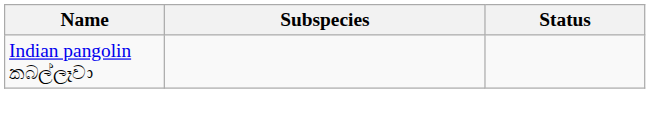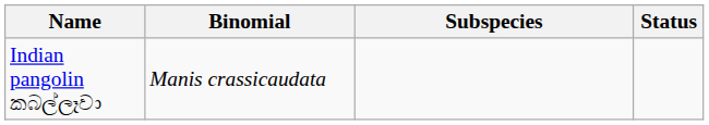 <table width=60% class="wikitable">
 <tr>
 <th width=20%>Name</th>
+<th width=30%>Binomial</th>
 <th width=40%>Subspecies</th>
 <th width=20%>Status</th>
 </tr>
 <tr>
 <td><a href='#'>Indian pangolin</a><br>කබල්ලෑවා<br></td>
+<td><em>Manis crassicaudata</em></td>
 <td></td>
 <td></td>
 </tr>
 </table>
